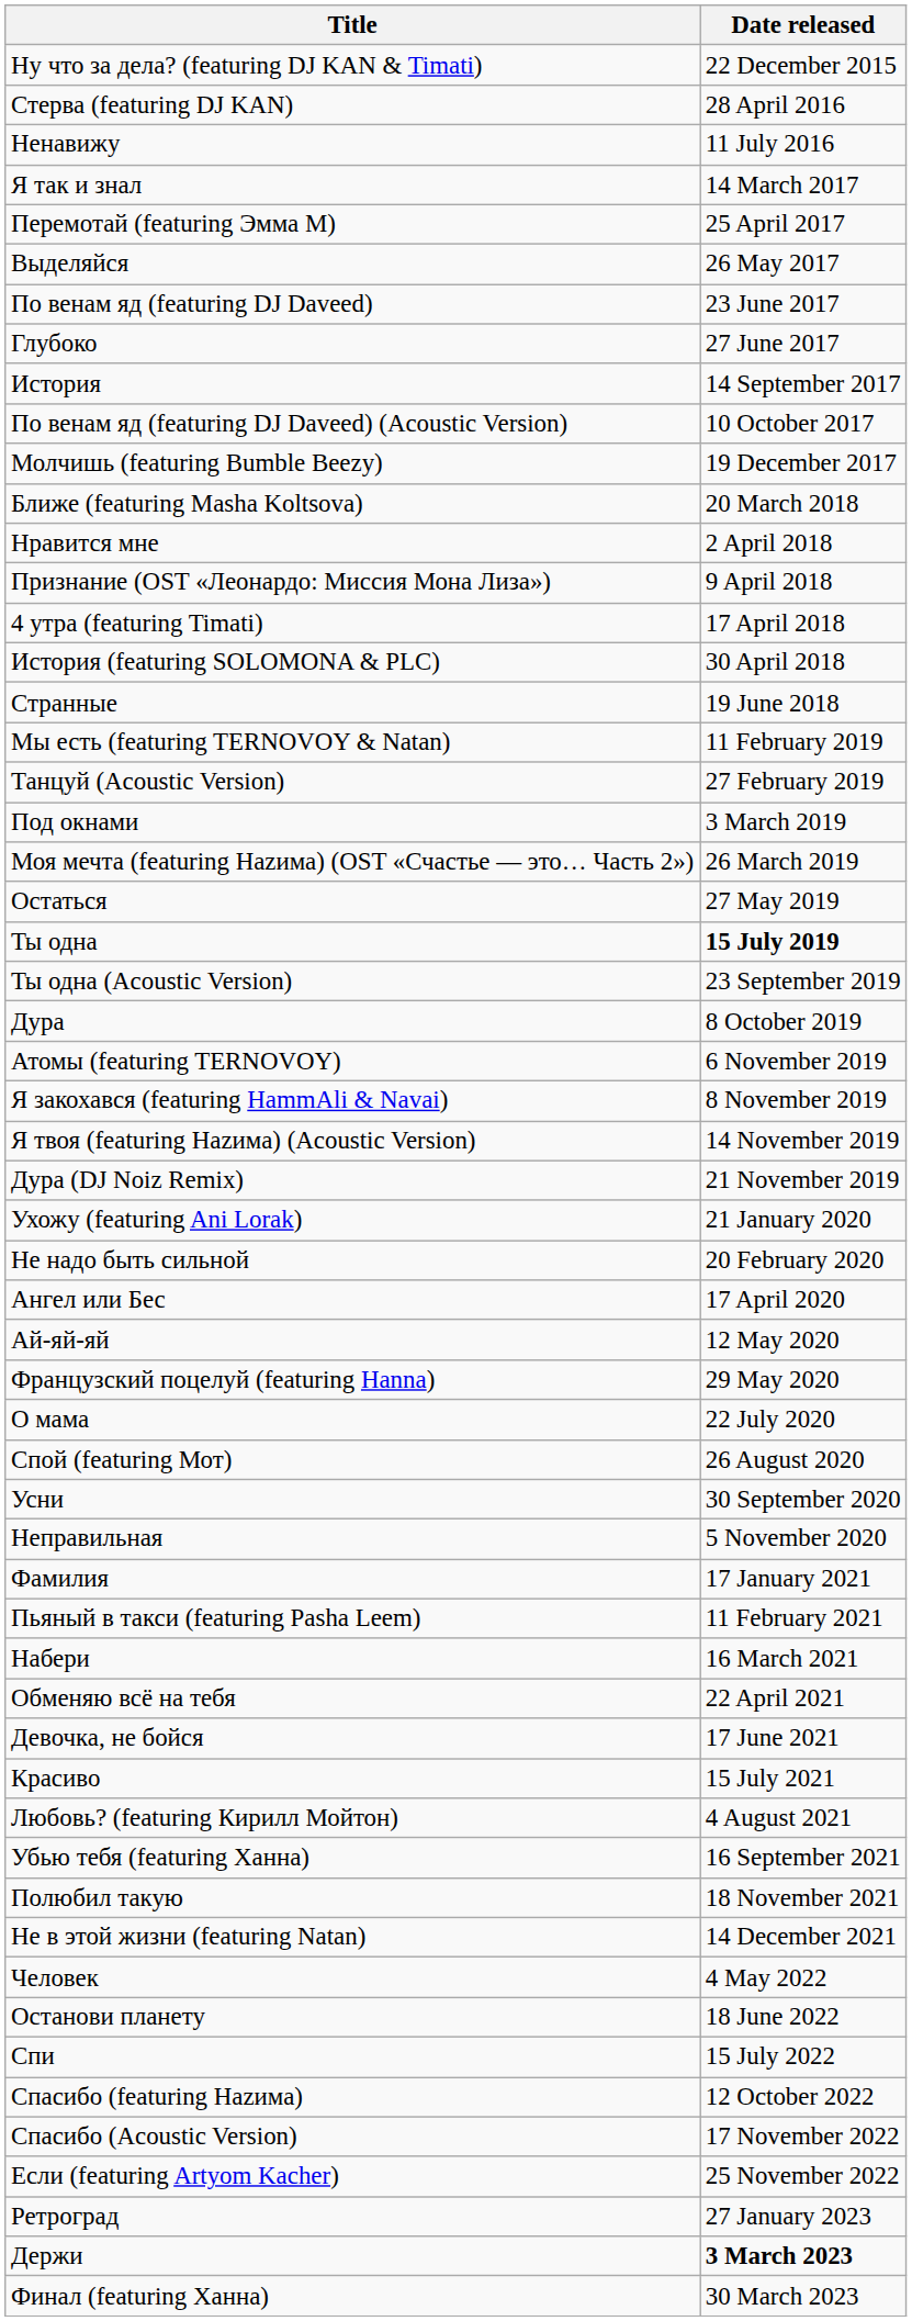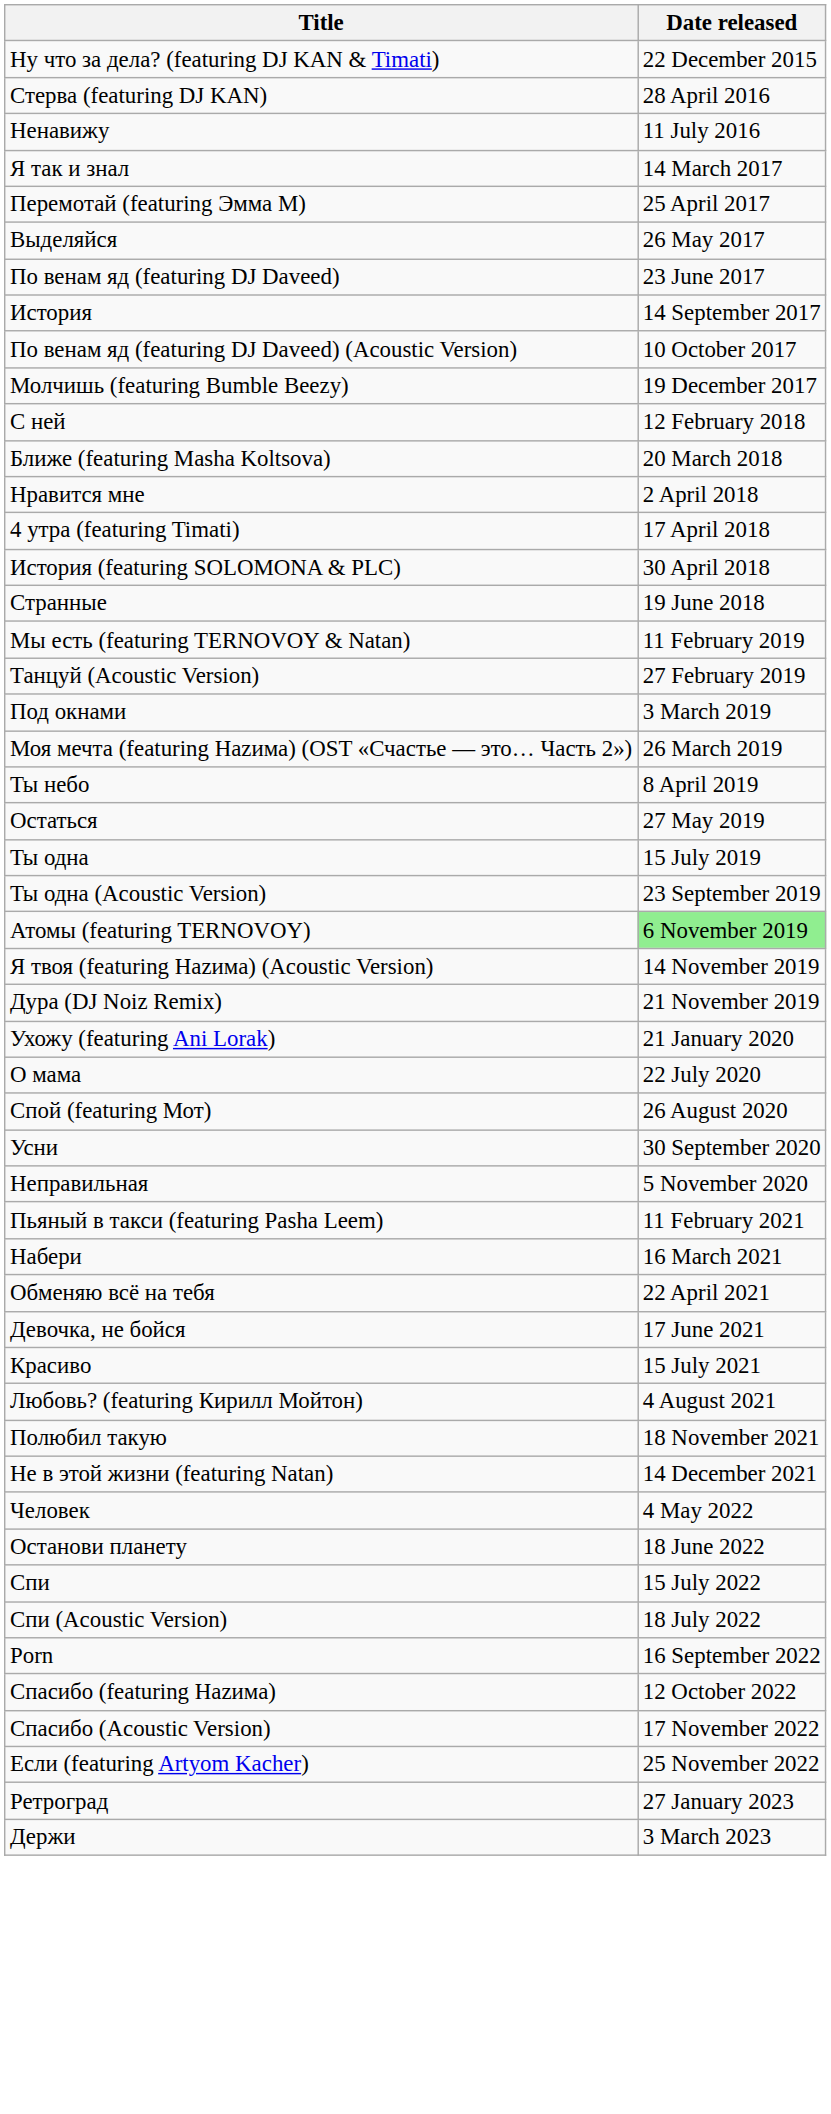 <table class="wikitable">
 <tr>
 <th>Title</th>
 <th>Date released</th>
 </tr>
 <tr>
 <td>Ну что за дела? (featuring DJ KAN & <a href='#'>Timati</a>)</td>
 <td>22 December 2015</td>
 </tr>
 <tr>
 <td>Стерва (featuring DJ KAN)</td>
 <td>28 April 2016</td>
 </tr>
 <tr>
 <td>Ненавижу</td>
 <td>11 July 2016</td>
 </tr>
 <tr>
 <td>Я так и знал</td>
 <td>14 March 2017</td>
 </tr>
 <tr>
 <td>Перемотай (featuring Эмма М)</td>
 <td>25 April 2017</td>
 </tr>
 <tr>
 <td>Выделяйся</td>
 <td>26 May 2017</td>
 </tr>
 <tr>
 <td>По венам яд (featuring DJ Daveed)</td>
 <td>23 June 2017</td>
 </tr>
 <tr>
-<td>Глубоко</td>
-<td>27 June 2017</td>
-</tr>
-<tr>
 <td>История</td>
 <td>14 September 2017</td>
 </tr>
 <tr>
 <td>По венам яд (featuring DJ Daveed) (Acoustic Version)</td>
 <td>10 October 2017</td>
 </tr>
 <tr>
 <td>Молчишь (featuring Bumble Beezy)</td>
 <td>19 December 2017</td>
 </tr>
 <tr>
+<td>С ней</td>
+<td>12 February 2018</td>
+</tr>
+<tr>
 <td>Ближе (featuring Masha Koltsova)</td>
 <td>20 March 2018</td>
 </tr>
 <tr>
 <td>Нравится мне</td>
 <td>2 April 2018</td>
-</tr>
-<tr>
-<td>Признание (OST «Леонардо: Миссия Мона Лиза»)</td>
-<td>9 April 2018</td>
 </tr>
 <tr>
 <td>4 утра (featuring Timati)</td>
 <td>17 April 2018</td>
 </tr>
 <tr>
 <td>История (featuring SOLOMONA & PLC)</td>
 <td>30 April 2018</td>
 </tr>
 <tr>
 <td>Странные</td>
 <td>19 June 2018</td>
 </tr>
 <tr>
 <td>Мы есть (featuring TERNOVOY & Natan)</td>
 <td>11 February 2019</td>
 </tr>
 <tr>
 <td>Танцуй (Acoustic Version)</td>
 <td>27 February 2019</td>
 </tr>
 <tr>
 <td>Под окнами</td>
 <td>3 March 2019</td>
 </tr>
 <tr>
 <td>Моя мечта (featuring Наzима) (OST «Счастье — это… Часть 2»)</td>
 <td>26 March 2019</td>
 </tr>
 <tr>
+<td>Ты небо</td>
+<td>8 April 2019</td>
+</tr>
+<tr>
 <td>Остаться</td>
 <td>27 May 2019</td>
 </tr>
 <tr>
 <td>Ты одна</td>
-<td><strong>15 July 2019</strong></td>
+<td>15 July 2019</td>
 </tr>
 <tr>
 <td>Ты одна (Acoustic Version)</td>
 <td>23 September 2019</td>
 </tr>
 <tr>
-<td>Дура</td>
-<td>8 October 2019</td>
-</tr>
-<tr>
 <td>Атомы (featuring TERNOVOY)</td>
-<td>6 November 2019</td>
-</tr>
-<tr>
-<td>Я закохався (featuring <a href='#'>HammAli & Navai</a>)</td>
-<td>8 November 2019</td>
+<td style="background: lightgreen;">6 November 2019</td>
 </tr>
 <tr>
 <td>Я твоя (featuring Наzима) (Acoustic Version)</td>
 <td>14 November 2019</td>
 </tr>
 <tr>
 <td>Дура (DJ Noiz Remix)</td>
 <td>21 November 2019</td>
 </tr>
 <tr>
 <td>Ухожу (featuring <a href='#'>Ani Lorak</a>)</td>
 <td>21 January 2020</td>
-</tr>
-<tr>
-<td>Не надо быть сильной</td>
-<td>20 February 2020</td>
-</tr>
-<tr>
-<td>Ангел или Бес</td>
-<td>17 April 2020</td>
-</tr>
-<tr>
-<td>Ай-яй-яй</td>
-<td>12 May 2020</td>
-</tr>
-<tr>
-<td>Французский поцелуй (featuring <a href='#'>Hanna</a>)</td>
-<td>29 May 2020</td>
 </tr>
 <tr>
 <td>О мама</td>
 <td>22 July 2020</td>
 </tr>
 <tr>
 <td>Спой (featuring Мот)</td>
 <td>26 August 2020</td>
 </tr>
 <tr>
 <td>Усни</td>
 <td>30 September 2020</td>
 </tr>
 <tr>
 <td>Неправильная</td>
 <td>5 November 2020</td>
-</tr>
-<tr>
-<td>Фамилия</td>
-<td>17 January 2021</td>
 </tr>
 <tr>
 <td>Пьяный в такси (featuring Pasha Leem)</td>
 <td>11 February 2021</td>
 </tr>
 <tr>
 <td>Набери</td>
 <td>16 March 2021</td>
 </tr>
 <tr>
 <td>Обменяю всё на тебя</td>
 <td>22 April 2021</td>
 </tr>
 <tr>
 <td>Девочка, не бойся</td>
 <td>17 June 2021</td>
 </tr>
 <tr>
 <td>Красиво</td>
 <td>15 July 2021</td>
 </tr>
 <tr>
 <td>Любовь? (featuring Кирилл Мойтон)</td>
 <td>4 August 2021</td>
 </tr>
 <tr>
-<td>Убью тебя (featuring Ханна)</td>
-<td>16 September 2021</td>
-</tr>
-<tr>
 <td>Полюбил такую</td>
 <td>18 November 2021</td>
 </tr>
 <tr>
 <td>Не в этой жизни (featuring Natan)</td>
 <td>14 December 2021</td>
 </tr>
 <tr>
 <td>Человек</td>
 <td>4 May 2022</td>
 </tr>
 <tr>
 <td>Останови планету</td>
 <td>18 June 2022</td>
 </tr>
 <tr>
 <td>Спи</td>
 <td>15 July 2022</td>
 </tr>
 <tr>
+<td>Спи (Acoustic Version)</td>
+<td>18 July 2022</td>
+</tr>
+<tr>
+<td>Porn</td>
+<td>16 September 2022</td>
+</tr>
+<tr>
 <td>Спасибо (featuring Наzима)</td>
 <td>12 October 2022</td>
 </tr>
 <tr>
 <td>Спасибо (Acoustic Version)</td>
 <td>17 November 2022</td>
 </tr>
 <tr>
 <td>Если (featuring <a href='#'>Artyom Kacher</a>)</td>
 <td>25 November 2022</td>
 </tr>
 <tr>
 <td>Ретроград</td>
 <td>27 January 2023</td>
 </tr>
 <tr>
 <td>Держи</td>
-<td><strong>3 March 2023</strong></td>
-</tr>
-<tr>
-<td>Финал (featuring Ханна)</td>
-<td>30 March 2023</td>
+<td>3 March 2023</td>
 </tr>
 </table>
